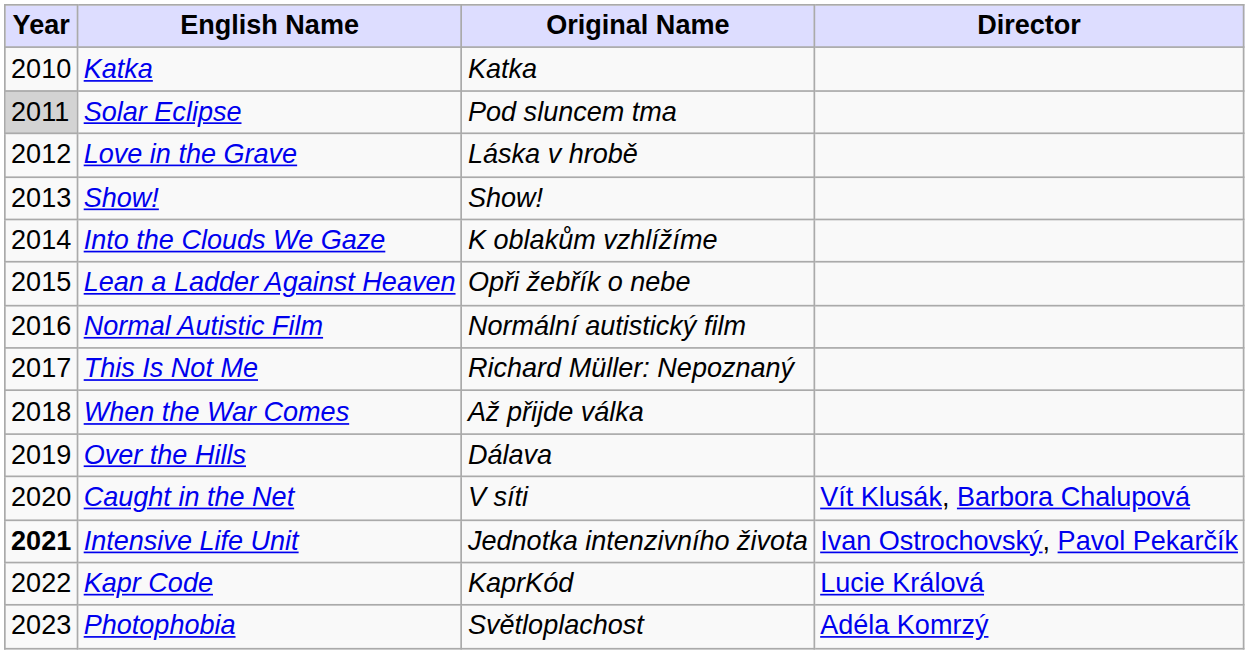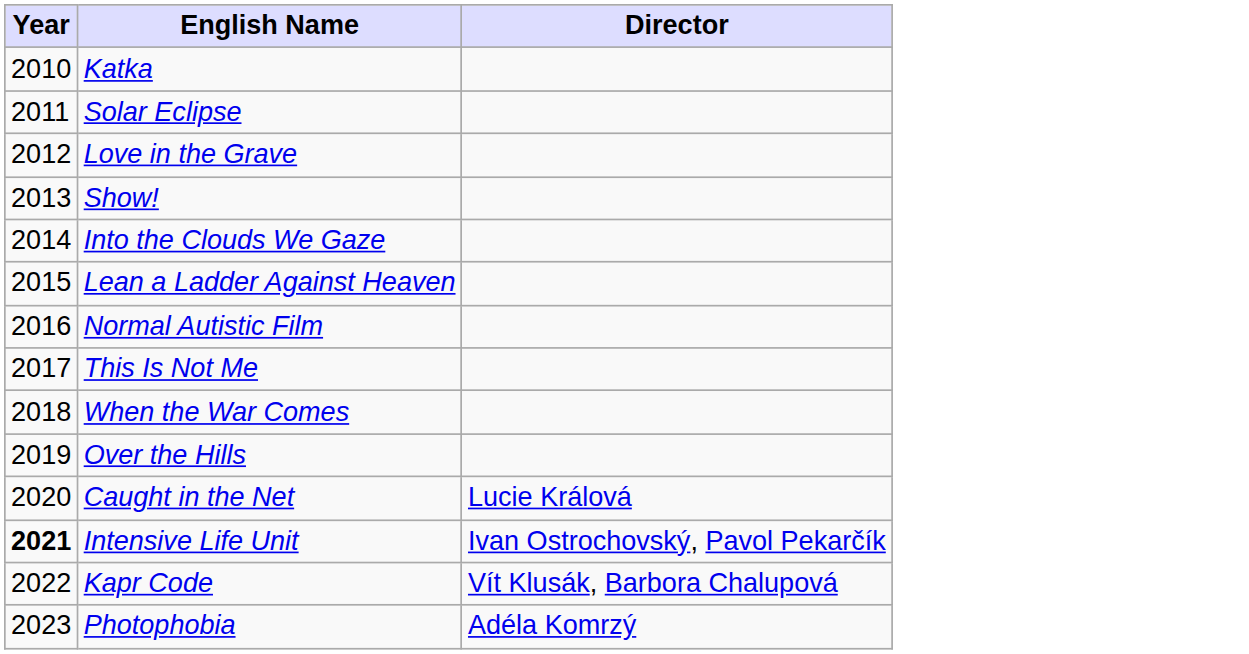 <table class="wikitable sortable">
 <tr>
 <th style="background:#DDDDFF;">Year</th>
 <th style="background:#DDDDFF;">English Name</th>
-<th style="background:#DDDDFF;">Original Name</th>
 <th style="background:#DDDDFF;">Director</th>
 </tr>
 <tr>
 <td>2010</td>
 <td><em><a href='#'>Katka</a></em></td>
-<td><em>Katka</em></td>
 <td></td>
 </tr>
 <tr>
-<td style="background: lightgrey;">2011</td>
+<td>2011</td>
 <td><em><a href='#'>Solar Eclipse</a></em></td>
-<td><em>Pod sluncem tma</em></td>
 <td></td>
 </tr>
 <tr>
 <td>2012</td>
 <td><em><a href='#'>Love in the Grave</a></em></td>
-<td><em>Láska v hrobě</em></td>
 <td></td>
 </tr>
 <tr>
 <td>2013</td>
 <td><em><a href='#'>Show!</a></em></td>
-<td><em>Show!</em></td>
 <td></td>
 </tr>
 <tr>
 <td>2014</td>
 <td><em><a href='#'>Into the Clouds We Gaze</a></em></td>
-<td><em>K oblakům vzhlížíme</em></td>
 <td></td>
 </tr>
 <tr>
 <td>2015</td>
 <td><em><a href='#'>Lean a Ladder Against Heaven</a></em></td>
-<td><em>Opři žebřík o nebe</em></td>
 <td></td>
 </tr>
 <tr>
 <td>2016</td>
 <td><em><a href='#'>Normal Autistic Film</a></em></td>
-<td><em>Normální autistický film</em></td>
 <td></td>
 </tr>
 <tr>
 <td>2017</td>
 <td><em><a href='#'>This Is Not Me</a></em></td>
-<td><em>Richard Müller: Nepoznaný</em></td>
 <td></td>
 </tr>
 <tr>
 <td>2018</td>
 <td><em><a href='#'>When the War Comes</a></em></td>
-<td><em>Až přijde válka</em></td>
 <td></td>
 </tr>
 <tr>
 <td>2019</td>
 <td><em><a href='#'>Over the Hills</a></em></td>
-<td><em>Dálava</em></td>
 <td></td>
 </tr>
 <tr>
 <td>2020</td>
 <td><em><a href='#'>Caught in the Net</a></em></td>
-<td><em>V síti</em></td>
-<td><a href='#'>Vít Klusák</a>, <a href='#'>Barbora Chalupová</a></td>
+<td><a href='#'>Lucie Králová</a></td>
 </tr>
 <tr>
 <td><strong>2021</strong></td>
 <td><em><a href='#'>Intensive Life Unit</a></em></td>
-<td><em>Jednotka intenzivního života</em></td>
 <td><a href='#'>Ivan Ostrochovský</a>, <a href='#'>Pavol Pekarčík</a></td>
 </tr>
 <tr>
 <td>2022</td>
 <td><em><a href='#'>Kapr Code</a></em></td>
-<td><em>KaprKód</em></td>
-<td><a href='#'>Lucie Králová</a></td>
+<td><a href='#'>Vít Klusák</a>, <a href='#'>Barbora Chalupová</a></td>
 </tr>
 <tr>
 <td>2023</td>
 <td><em><a href='#'>Photophobia</a></em></td>
-<td><em>Světloplachost</em></td>
 <td><a href='#'>Adéla Komrzý</a></td>
 </tr>
 </table>
